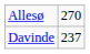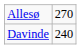 <table class="wikitable" style="float:left; margin-right:1em">
 <tr>
 <td><a href='#'>Allesø</a></td>
 <td align="center">270</td>
 </tr>
 <tr>
 <td><a href='#'>Davinde</a></td>
-<td align="center">237</td>
+<td align="center">240</td>
 </tr>
 </table>
